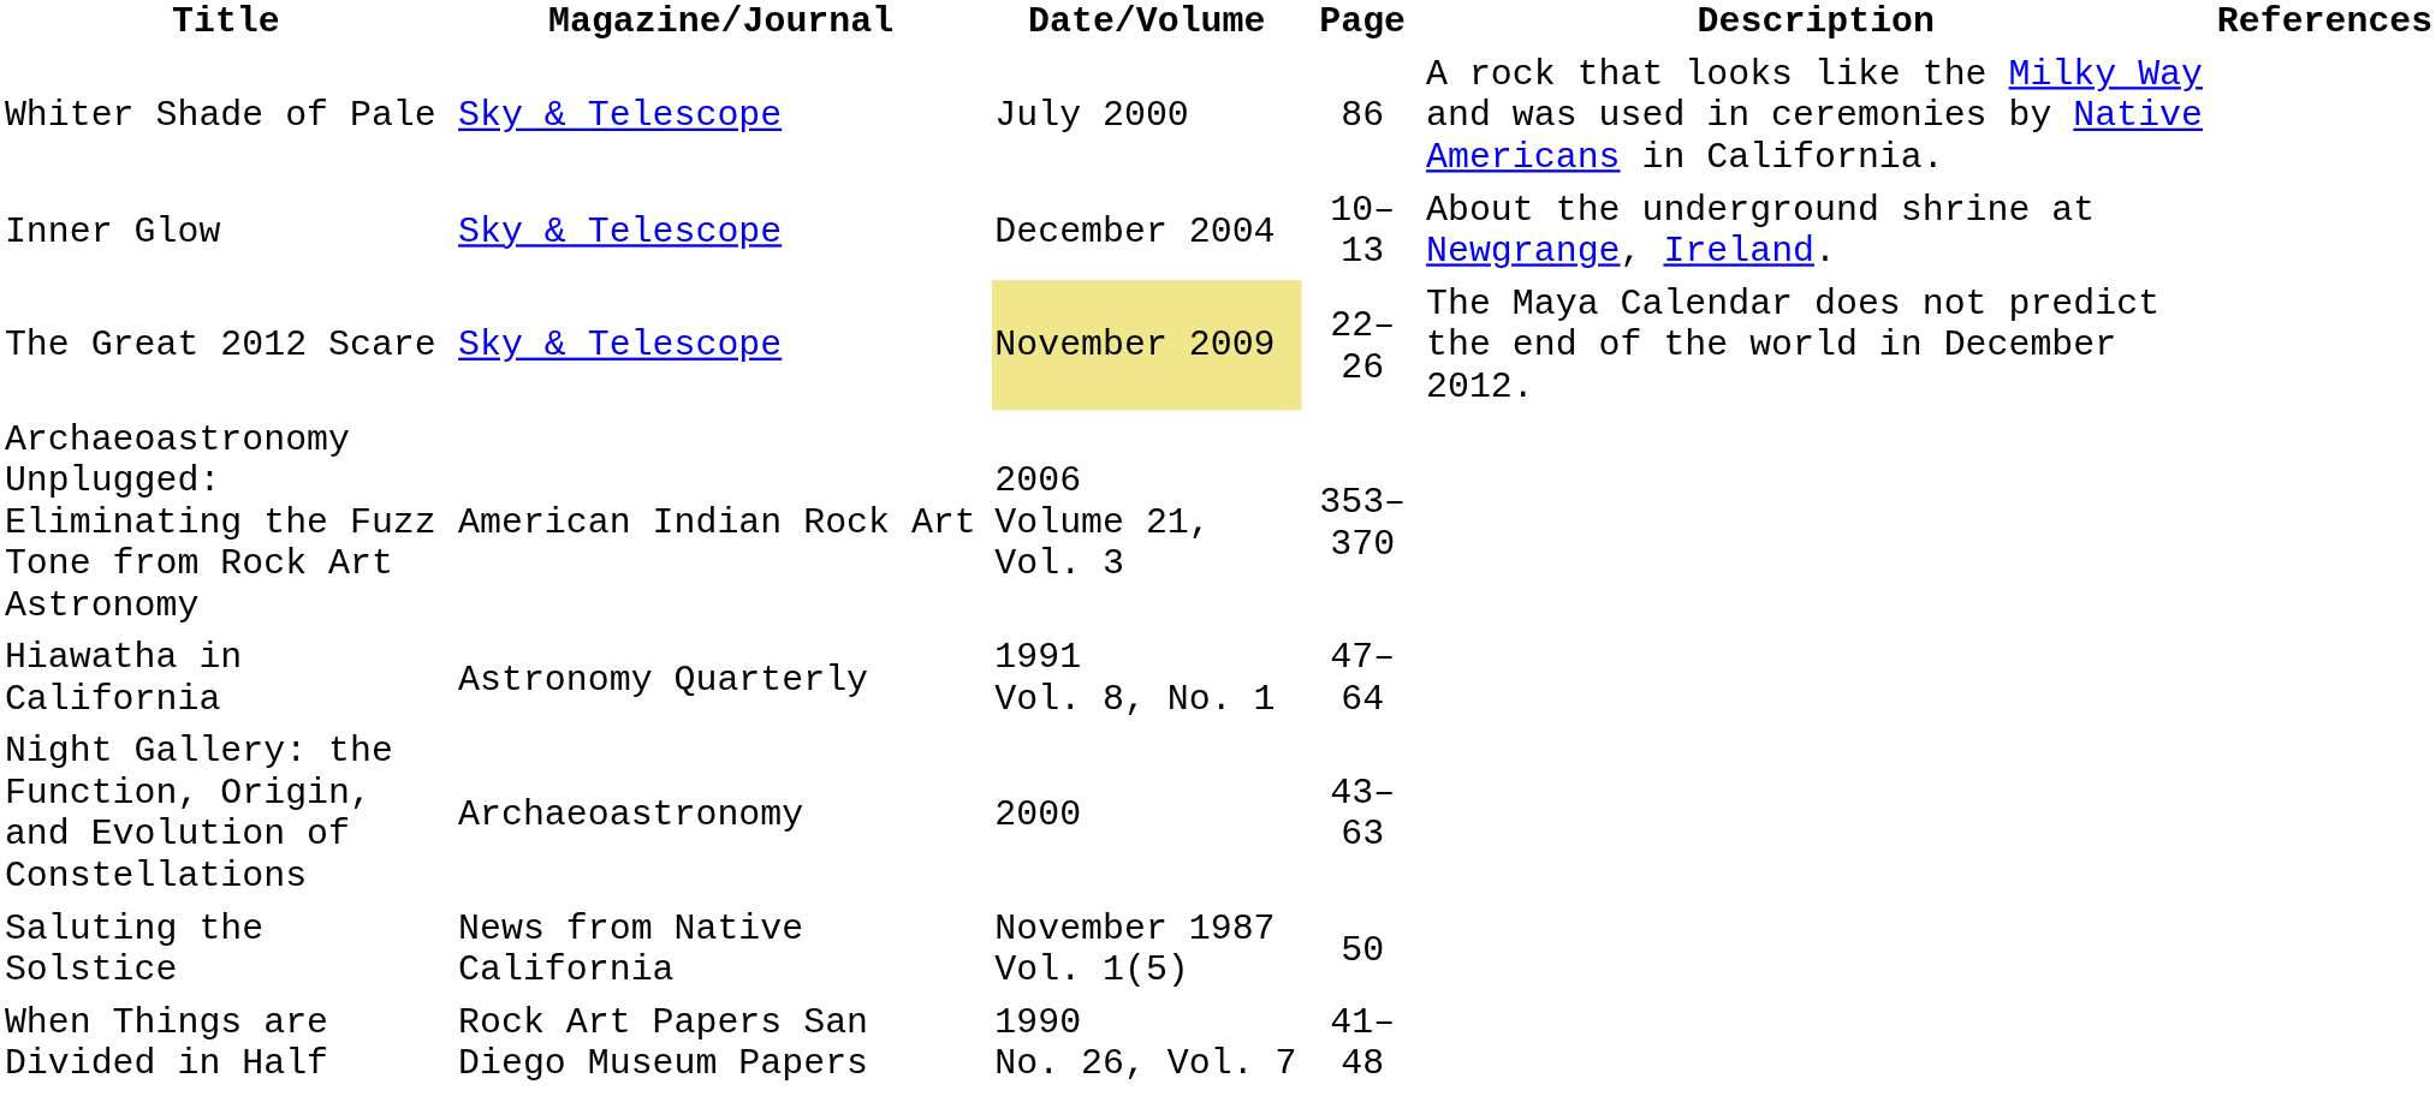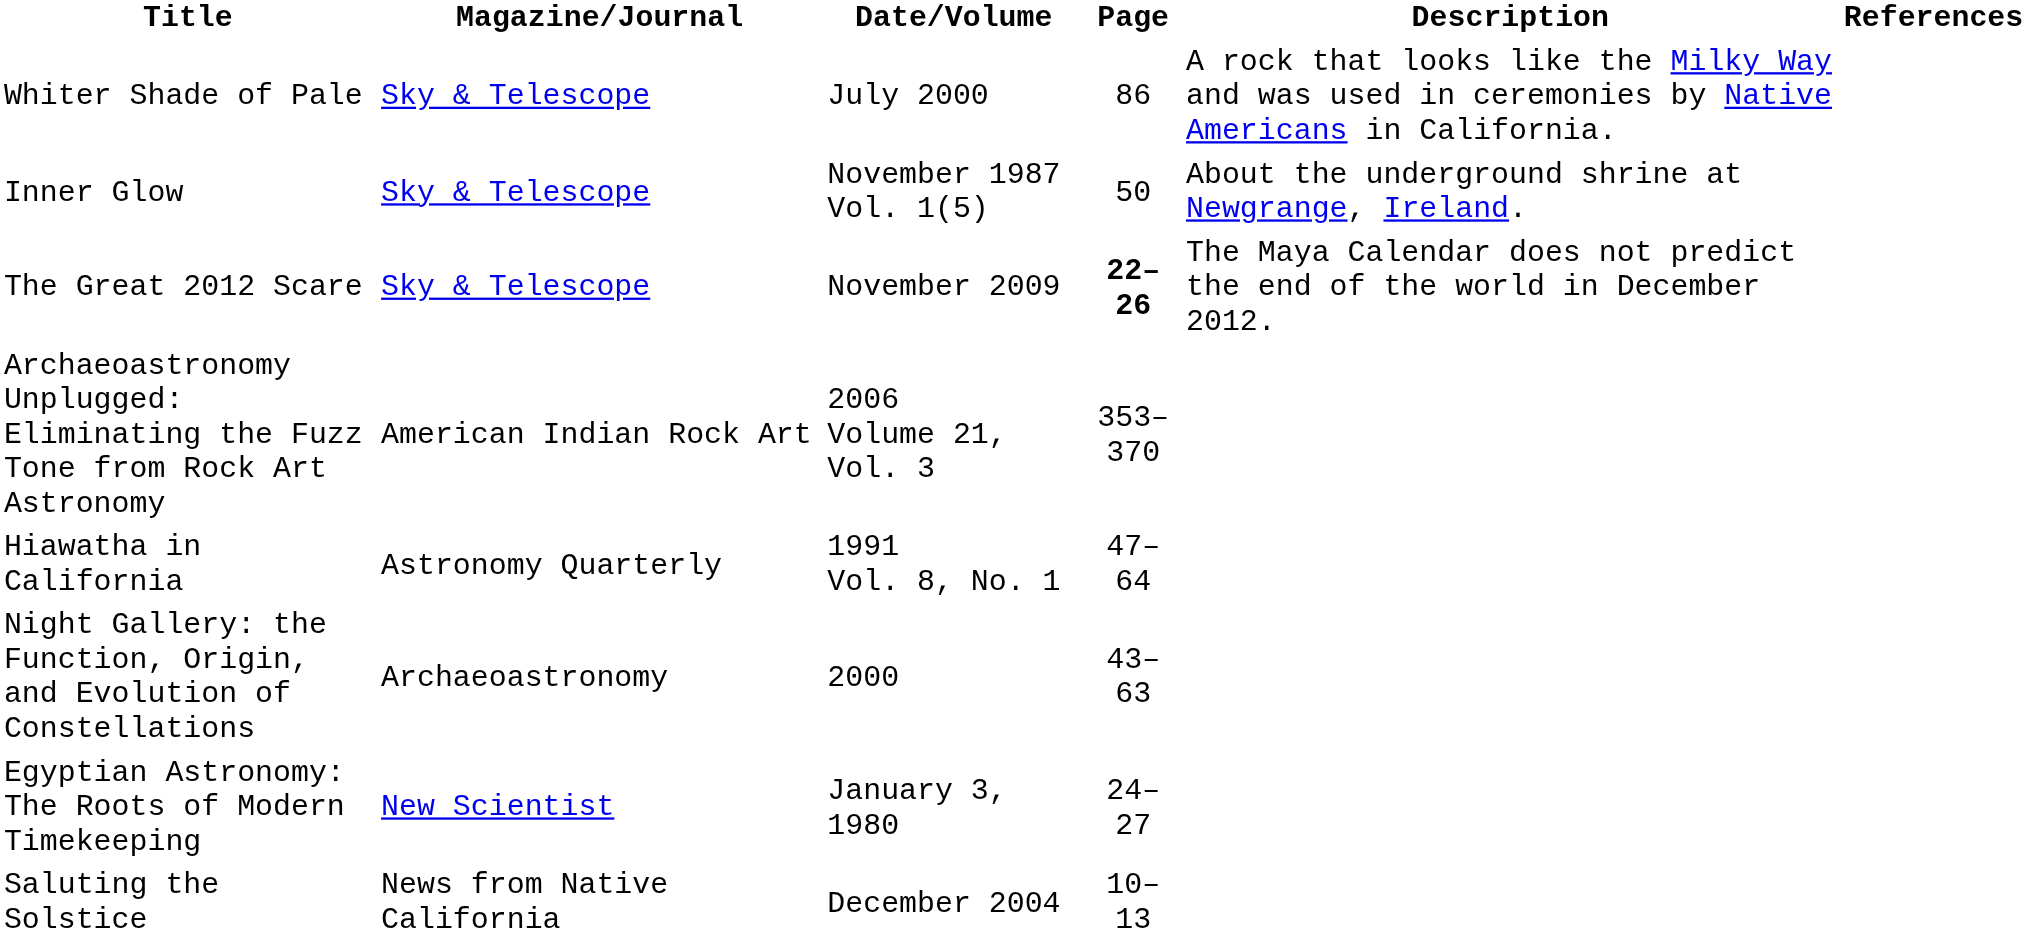 <table>
 <tr>
 <th scope="col" width="160">Title</th>
 <th scope="col" width="190">Magazine/Journal</th>
 <th scope="col" width="110">Date/Volume</th>
 <th scope="col">Page</th>
 <th scope="col">Description</th>
 <th scope="col">References</th>
 </tr>
 <tr>
 <td>Whiter Shade of Pale</td>
 <td><a href='#'>Sky & Telescope</a></td>
 <td>July 2000</td>
 <td align="center">86</td>
 <td>A rock that looks like the <a href='#'>Milky Way</a> and was used in ceremonies by <a href='#'>Native Americans</a> in California.</td>
 <td align="center"><br></td>
 </tr>
 <tr>
 <td>Inner Glow</td>
 <td><a href='#'>Sky & Telescope</a></td>
-<td>December 2004</td>
-<td align="center">10–13</td>
+<td>November 1987<br>Vol. 1(5)</td>
+<td align="center">50</td>
 <td>About the underground shrine at <a href='#'>Newgrange</a>, <a href='#'>Ireland</a>.</td>
 <td align="center"><br></td>
 </tr>
 <tr>
 <td>The Great 2012 Scare</td>
 <td><a href='#'>Sky & Telescope</a></td>
-<td style="background: khaki;">November 2009</td>
-<td align="center">22–26</td>
+<td>November 2009</td>
+<td align="center"><strong>22–26</strong></td>
 <td>The Maya Calendar does not predict the end of the world in December 2012.</td>
 <td align="center"></td>
 </tr>
 <tr>
 <td>Archaeoastronomy Unplugged: Eliminating the Fuzz Tone from Rock Art Astronomy</td>
 <td>American Indian Rock Art</td>
 <td>2006<br>Volume 21, Vol. 3</td>
 <td align="center">353–370</td>
 <td></td>
 <td align="center"></td>
 </tr>
 <tr>
 <td>Hiawatha in California</td>
 <td>Astronomy Quarterly</td>
 <td>1991<br>Vol. 8, No. 1</td>
 <td align="center">47–64</td>
 <td></td>
 <td align="center"></td>
 </tr>
 <tr>
 <td>Night Gallery: the Function, Origin, and Evolution of Constellations</td>
 <td>Archaeoastronomy</td>
 <td>2000</td>
 <td align="center">43–63</td>
 <td></td>
 <td align="center"></td>
 </tr>
 <tr>
+<td>Egyptian Astronomy: The Roots of Modern Timekeeping</td>
+<td><a href='#'>New Scientist</a></td>
+<td>January 3, 1980</td>
+<td align="center">24–27</td>
+<td></td>
+<td align="center"><br></td>
+</tr>
+<tr>
 <td>Saluting the Solstice</td>
 <td>News from Native California</td>
-<td>November 1987<br>Vol. 1(5)</td>
-<td align="center">50</td>
-<td></td>
-<td align="center"></td>
-</tr>
-<tr>
-<td>When Things are Divided in Half</td>
-<td>Rock Art Papers San Diego Museum Papers</td>
-<td>1990<br>No. 26, Vol. 7</td>
-<td align="center">41–48</td>
+<td>December 2004</td>
+<td align="center">10–13</td>
 <td></td>
 <td align="center"></td>
 </tr>
 <tr>
 </tr>
 </table>
